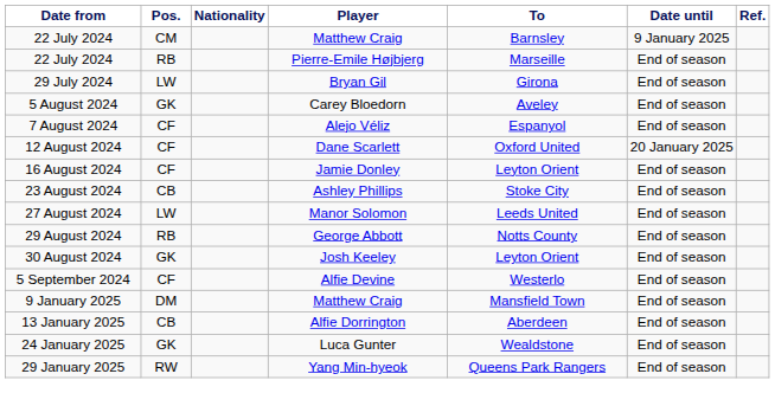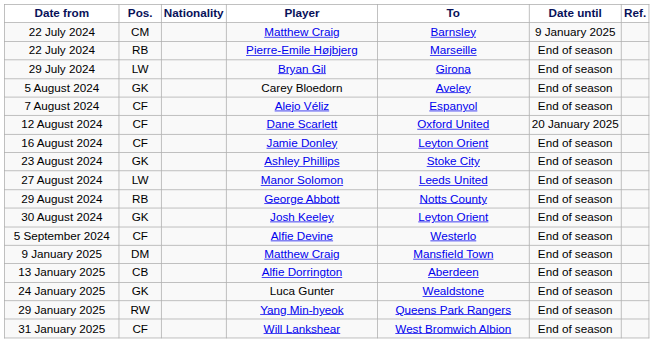 <table class="wikitable" style="text-align:center">
 <tr>
 <th style="background:#FFFFFF; color:#081159; width:150px;">Date from</th>
 <th style="background:#FFFFFF; color:#081159; width:50px;">Pos.</th>
 <th style="background:#FFFFFF; color:#081159; width:50px;">Nationality</th>
 <th style="background:#FFFFFF; color:#081159; width:200px;">Player</th>
 <th style="background:#FFFFFF; color:#081159; width:200px;">To</th>
 <th style="background:#FFFFFF; color:#081159; width:110px;">Date until</th>
 <th style="background:#FFFFFF; color:#081159; width:30px;">Ref.</th>
 </tr>
 <tr>
 <td>22 July 2024</td>
 <td>CM</td>
 <td></td>
 <td><a href='#'>Matthew Craig</a></td>
 <td> <a href='#'>Barnsley</a></td>
 <td>9 January 2025</td>
 <td></td>
 </tr>
 <tr>
 <td>22 July 2024</td>
 <td>RB</td>
 <td></td>
 <td><a href='#'>Pierre-Emile Højbjerg</a></td>
 <td> <a href='#'>Marseille</a></td>
 <td>End of season</td>
 <td></td>
 </tr>
 <tr>
 <td>29 July 2024</td>
 <td>LW</td>
 <td></td>
 <td><a href='#'>Bryan Gil</a></td>
 <td> <a href='#'>Girona</a></td>
 <td>End of season</td>
 <td></td>
 </tr>
 <tr>
 <td>5 August 2024</td>
 <td>GK</td>
 <td></td>
 <td>Carey Bloedorn</td>
 <td> <a href='#'>Aveley</a></td>
 <td>End of season</td>
 <td></td>
 </tr>
 <tr>
 <td>7 August 2024</td>
 <td>CF</td>
 <td></td>
 <td><a href='#'>Alejo Véliz</a></td>
 <td> <a href='#'>Espanyol</a></td>
 <td>End of season</td>
 <td></td>
 </tr>
 <tr>
 <td>12 August 2024</td>
 <td>CF</td>
 <td></td>
 <td><a href='#'>Dane Scarlett</a></td>
 <td> <a href='#'>Oxford United</a></td>
 <td nowrap>20 January 2025</td>
 <td></td>
 </tr>
 <tr>
 <td>16 August 2024</td>
 <td>CF</td>
 <td></td>
 <td><a href='#'>Jamie Donley</a></td>
 <td> <a href='#'>Leyton Orient</a></td>
 <td>End of season</td>
 <td></td>
 </tr>
 <tr>
 <td>23 August 2024</td>
-<td>CB</td>
+<td>GK</td>
 <td></td>
 <td><a href='#'>Ashley Phillips</a></td>
 <td> <a href='#'>Stoke City</a></td>
 <td>End of season</td>
 <td></td>
 </tr>
 <tr>
 <td>27 August 2024</td>
 <td>LW</td>
 <td></td>
 <td><a href='#'>Manor Solomon</a></td>
 <td> <a href='#'>Leeds United</a></td>
 <td>End of season</td>
 <td></td>
 </tr>
 <tr>
 <td>29 August 2024</td>
 <td>RB</td>
 <td></td>
 <td><a href='#'>George Abbott</a></td>
 <td> <a href='#'>Notts County</a></td>
 <td>End of season</td>
 <td></td>
 </tr>
 <tr>
 <td>30 August 2024</td>
 <td>GK</td>
 <td></td>
 <td><a href='#'>Josh Keeley</a></td>
 <td> <a href='#'>Leyton Orient</a></td>
 <td>End of season</td>
 <td></td>
 </tr>
 <tr>
 <td>5 September 2024</td>
 <td>CF</td>
 <td></td>
 <td><a href='#'>Alfie Devine</a></td>
 <td> <a href='#'>Westerlo</a></td>
 <td>End of season</td>
 <td></td>
 </tr>
 <tr>
 <td>9 January 2025</td>
 <td>DM</td>
 <td></td>
 <td><a href='#'>Matthew Craig</a></td>
 <td> <a href='#'>Mansfield Town</a></td>
 <td>End of season</td>
 <td></td>
 </tr>
 <tr>
 <td>13 January 2025</td>
 <td>CB</td>
 <td></td>
 <td><a href='#'>Alfie Dorrington</a></td>
 <td> <a href='#'>Aberdeen</a></td>
 <td>End of season</td>
 <td></td>
 </tr>
 <tr>
 <td>24 January 2025</td>
 <td>GK</td>
 <td></td>
 <td>Luca Gunter</td>
 <td> <a href='#'>Wealdstone</a></td>
 <td>End of season</td>
 <td></td>
 </tr>
 <tr>
 <td>29 January 2025</td>
 <td>RW</td>
 <td></td>
 <td><a href='#'>Yang Min-hyeok</a></td>
 <td> <a href='#'>Queens Park Rangers</a></td>
 <td>End of season</td>
 <td></td>
 </tr>
+<tr>
+<td>31 January 2025</td>
+<td>CF</td>
+<td></td>
+<td><a href='#'>Will Lankshear</a></td>
+<td> <a href='#'>West Bromwich Albion</a></td>
+<td>End of season</td>
+<td></td>
+</tr>
 </table>
